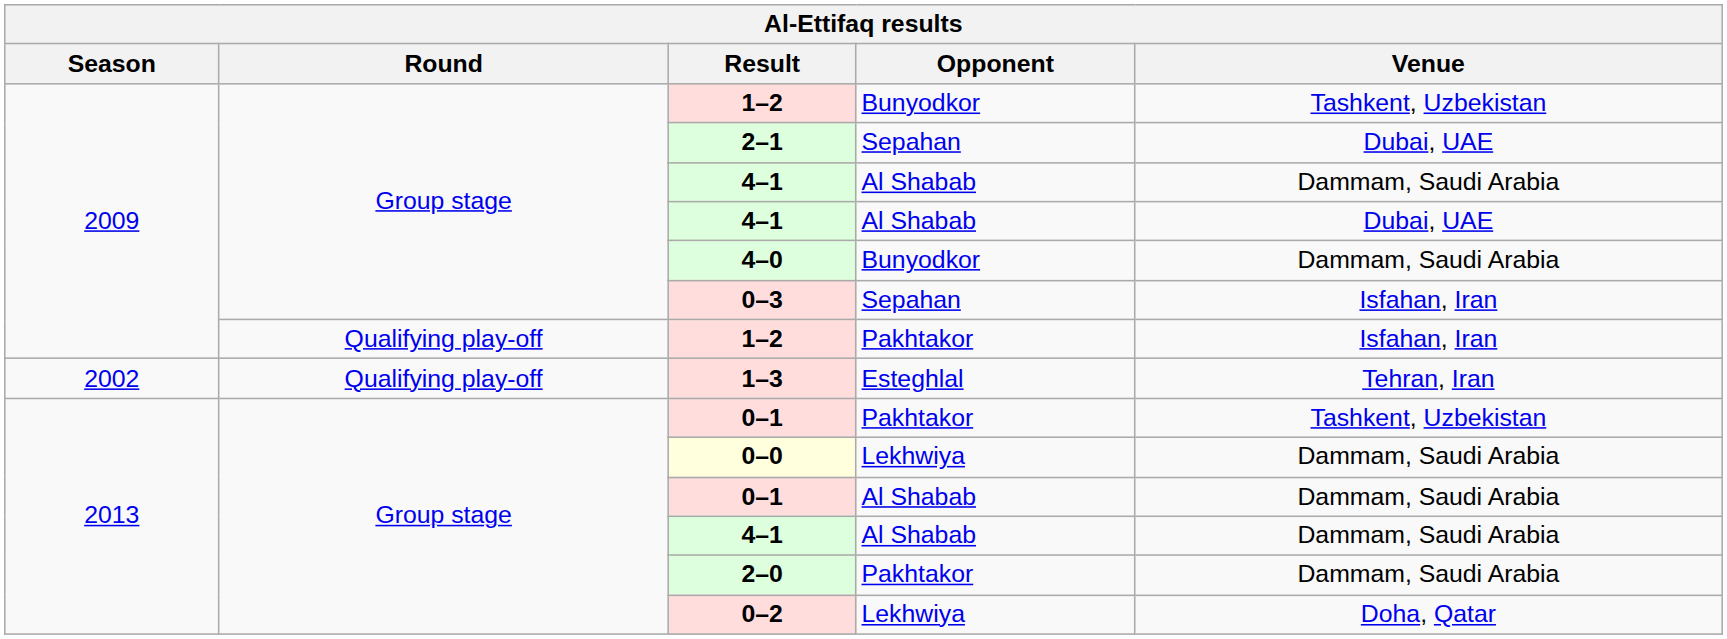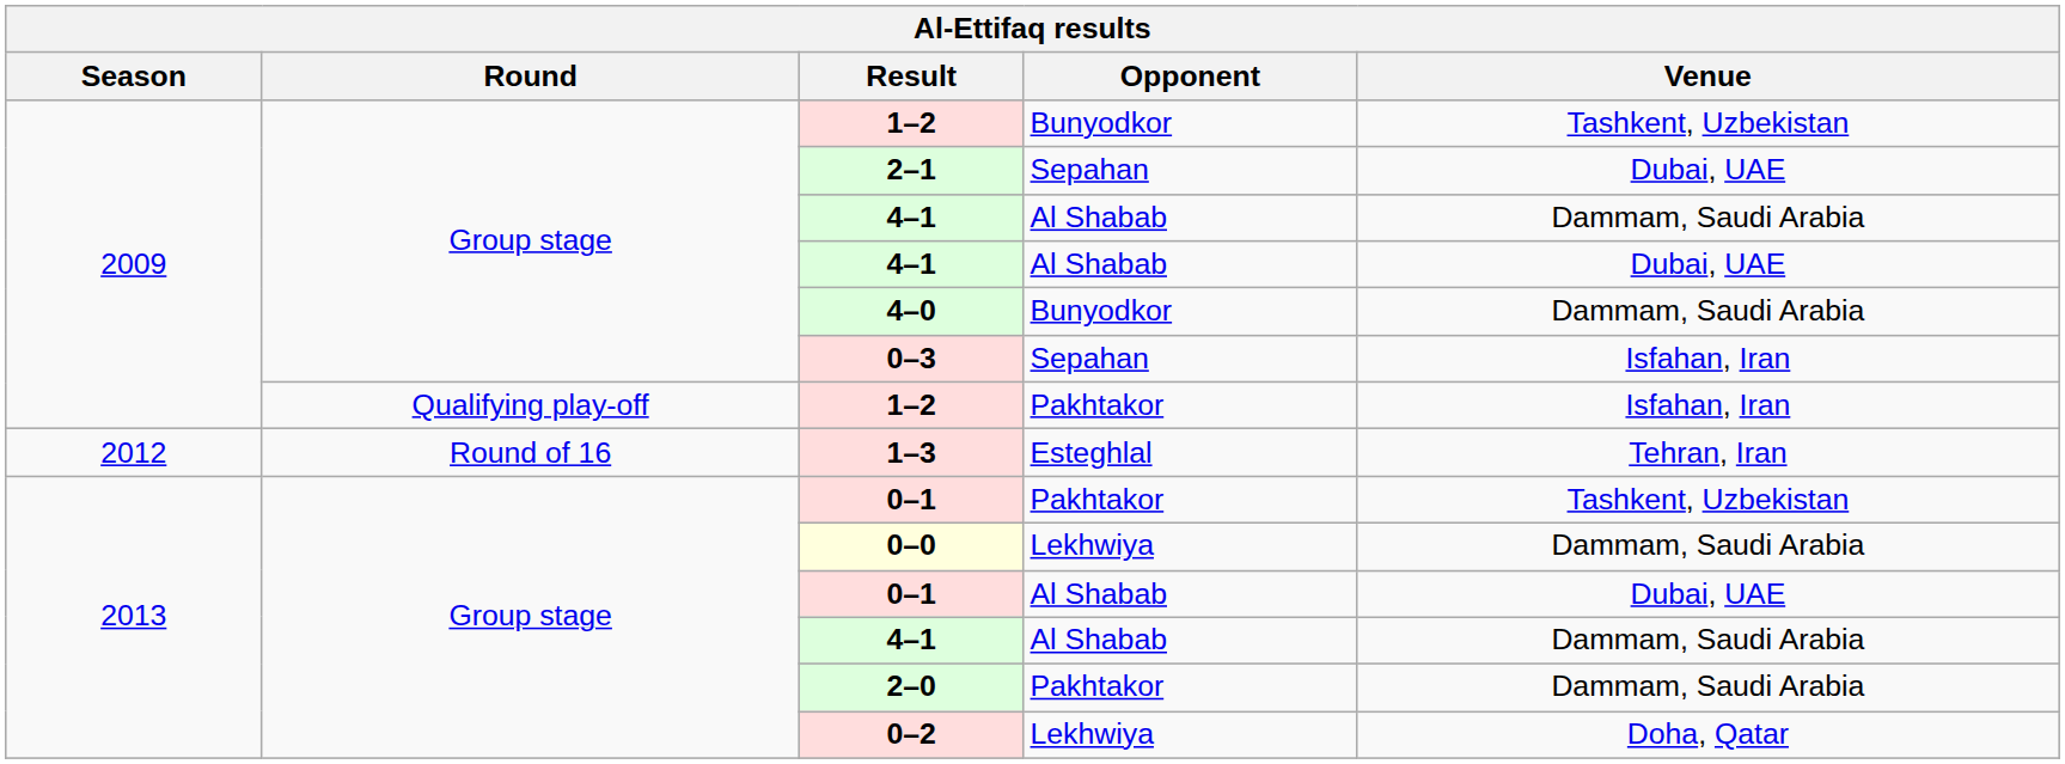 <table class="wikitable" style="width:70%;">
 <tr>
 <th colspan=5>Al-Ettifaq results</th>
 </tr>
 <tr>
 <th>Season</th>
 <th>Round</th>
 <th>Result</th>
 <th>Opponent</th>
 <th>Venue</th>
 </tr>
 <tr align=center>
 <td rowspan=7><a href='#'>2009</a></td>
 <td rowspan=6><a href='#'>Group stage</a></td>
 <td style="background:#fdd;"><strong>1–2</strong></td>
 <td align=left> <a href='#'>Bunyodkor</a></td>
 <td><a href='#'>Tashkent</a>, <a href='#'>Uzbekistan</a></td>
 </tr>
 <tr align=center>
 <td style="background:#dfd;"><strong>2–1</strong></td>
 <td align=left> <a href='#'>Sepahan</a></td>
 <td><a href='#'>Dubai</a>, <a href='#'>UAE</a></td>
 </tr>
 <tr align=center>
 <td style="background:#dfd;"><strong>4–1</strong></td>
 <td align=left> <a href='#'>Al Shabab</a></td>
 <td>Dammam, Saudi Arabia</td>
 </tr>
 <tr align=center>
 <td style="background:#dfd;"><strong>4–1</strong></td>
 <td align=left> <a href='#'>Al Shabab</a></td>
 <td><a href='#'>Dubai</a>, <a href='#'>UAE</a></td>
 </tr>
 <tr align=center>
 <td style="background:#dfd;"><strong>4–0</strong></td>
 <td align=left> <a href='#'>Bunyodkor</a></td>
 <td>Dammam, Saudi Arabia</td>
 </tr>
 <tr align=center>
 <td style="background:#fdd;"><strong>0–3</strong></td>
 <td align=left> <a href='#'>Sepahan</a></td>
 <td><a href='#'>Isfahan</a>, <a href='#'>Iran</a></td>
 </tr>
 <tr align=center>
 <td><a href='#'>Qualifying play-off</a></td>
 <td style="background:#fdd;"><strong>1–2</strong></td>
 <td align=left> <a href='#'>Pakhtakor</a></td>
 <td><a href='#'>Isfahan</a>, <a href='#'>Iran</a></td>
 </tr>
 <tr align=center>
-<td><a href='#'>2002</a></td>
-<td><a href='#'>Qualifying play-off</a></td>
+<td><a href='#'>2012</a></td>
+<td><a href='#'>Round of 16</a></td>
 <td style="background:#fdd;"><strong>1–3</strong></td>
 <td align=left> <a href='#'>Esteghlal</a></td>
 <td><a href='#'>Tehran</a>, <a href='#'>Iran</a></td>
 </tr>
 <tr align=center>
 <td rowspan=6><a href='#'>2013</a></td>
 <td rowspan=6><a href='#'>Group stage</a></td>
 <td style="background:#fdd;"><strong>0–1</strong></td>
 <td align=left> <a href='#'>Pakhtakor</a></td>
 <td><a href='#'>Tashkent</a>, <a href='#'>Uzbekistan</a></td>
 </tr>
 <tr align=center>
 <td style="background:#ffd;"><strong>0–0</strong></td>
 <td align=left> <a href='#'>Lekhwiya</a></td>
 <td>Dammam, Saudi Arabia</td>
 </tr>
 <tr align=center>
 <td style="background:#fdd;"><strong>0–1</strong></td>
 <td align=left> <a href='#'>Al Shabab</a></td>
-<td>Dammam, Saudi Arabia</td>
+<td><a href='#'>Dubai</a>, <a href='#'>UAE</a></td>
 </tr>
 <tr align=center>
 <td style="background:#dfd;"><strong>4–1</strong></td>
 <td align=left> <a href='#'>Al Shabab</a></td>
 <td>Dammam, Saudi Arabia</td>
 </tr>
 <tr align=center>
 <td style="background:#dfd;"><strong>2–0</strong></td>
 <td align=left> <a href='#'>Pakhtakor</a></td>
 <td>Dammam, Saudi Arabia</td>
 </tr>
 <tr align=center>
 <td style="background:#fdd;"><strong>0–2</strong></td>
 <td align=left> <a href='#'>Lekhwiya</a></td>
 <td><a href='#'>Doha</a>, <a href='#'>Qatar</a></td>
 </tr>
 </table>
